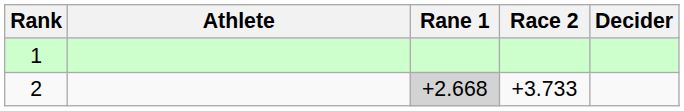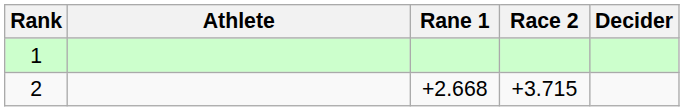 <table class=wikitable style="text-align:center">
 <tr>
 <th width=40>Rank</th>
 <th width=250>Athlete</th>
 <th width=60>Rane 1</th>
 <th width=60>Race 2</th>
 <th width=60>Decider</th>
 </tr>
 <tr bgcolor="ccffcc">
 <td>1</td>
 <td align=left></td>
 <td></td>
 <td></td>
 <td></td>
 </tr>
 <tr>
 <td>2</td>
 <td align=left></td>
-<td style="background: lightgrey;">+2.668</td>
-<td>+3.733</td>
+<td>+2.668</td>
+<td>+3.715</td>
 <td></td>
 </tr>
 </table>
